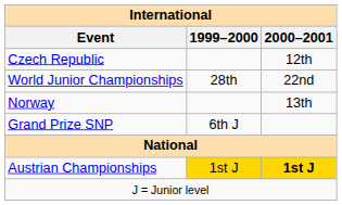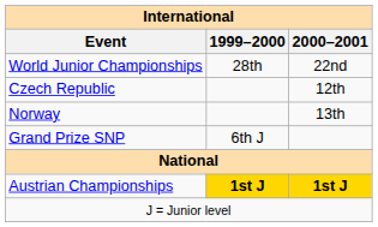 <table class="wikitable" style="text-align:center">
 <tr>
 <th style="background-color: #ffdead; " colspan=3 align=center>International</th>
 </tr>
 <tr>
 <th>Event</th>
 <th>1999–2000</th>
 <th>2000–2001</th>
 </tr>
 <tr>
+<td align=left><a href='#'>World Junior Championships</a></td>
+<td>28th</td>
+<td>22nd</td>
+</tr>
+<tr>
 <td align=left> <a href='#'>Czech Republic</a></td>
 <td></td>
 <td>12th</td>
-</tr>
-<tr>
-<td align=left><a href='#'>World Junior Championships</a></td>
-<td>28th</td>
-<td>22nd</td>
 </tr>
 <tr>
 <td align=left> <a href='#'>Norway</a></td>
 <td></td>
 <td>13th</td>
 </tr>
 <tr>
 <td align=left><a href='#'>Grand Prize SNP</a></td>
 <td>6th J</td>
 <td></td>
 </tr>
 <tr>
 <th style="background-color: #ffdead; " colspan=3 align=center>National</th>
 </tr>
 <tr>
 <td align=left><a href='#'>Austrian Championships</a></td>
-<td bgcolor=gold>1st J</td>
+<td bgcolor=gold><strong>1st J</strong></td>
 <td bgcolor=gold><strong>1st J</strong></td>
 </tr>
 <tr>
 <td colspan=3 align=center><small> J = Junior level </small></td>
 </tr>
 </table>
